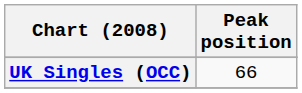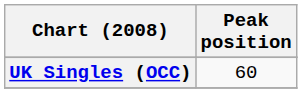 <table class="wikitable sortable plainrowheaders" style="text-align:center">
 <tr>
 <th>Chart (2008)</th>
 <th>Peak<br>position</th>
 </tr>
 <tr>
 </tr>
 <tr>
 </tr>
 <tr>
 <th scope="row"><a href='#'>UK Singles</a> (<a href='#'>OCC</a>)</th>
-<td align="center">66</td>
+<td align="center">60</td>
 </tr>
 <tr>
 </tr>
 </table>
